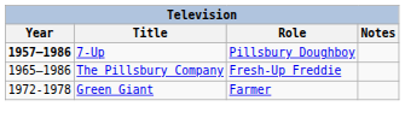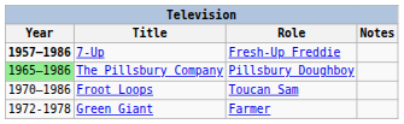 <table class="wikitable">
 <tr>
 <th colspan="4" style="background: LightSteelBlue;">Television</th>
 </tr>
 <tr style="background:#ccc; text-align:center;">
 <th>Year</th>
 <th>Title</th>
 <th>Role</th>
 <th>Notes</th>
 </tr>
 <tr>
 <td><strong>1957–1986</strong></td>
 <td><a href='#'>7-Up</a></td>
+<td><a href='#'>Fresh-Up Freddie</a></td>
+<td></td>
+</tr>
+<tr>
+<td style="background: lightgreen;">1965–1986</td>
+<td><a href='#'>The Pillsbury Company</a></td>
 <td><a href='#'>Pillsbury Doughboy</a></td>
 <td></td>
 </tr>
 <tr>
-<td>1965–1986</td>
-<td><a href='#'>The Pillsbury Company</a></td>
-<td><a href='#'>Fresh-Up Freddie</a></td>
+<td>1970–1986</td>
+<td><a href='#'>Froot Loops</a></td>
+<td><a href='#'>Toucan Sam</a></td>
 <td></td>
 </tr>
 <tr>
 <td>1972-1978</td>
 <td><a href='#'>Green Giant</a></td>
 <td><a href='#'>Farmer</a></td>
 <td></td>
 </tr>
 </table>
